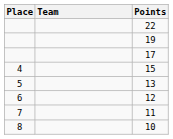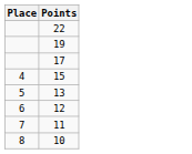 <table class="wikitable" style="text-align:center; padding-bottom:0;">
 <tr>
 <th>Place</th>
-<th style="width:10.5em; text-align:left;">Team</th>
 <th>Points</th>
 </tr>
 <tr>
 <td></td>
-<td align=left></td>
 <td>22</td>
 </tr>
 <tr>
 <td></td>
-<td align=left></td>
 <td>19</td>
 </tr>
 <tr>
 <td></td>
-<td align=left></td>
 <td>17</td>
 </tr>
 <tr>
 <td>4</td>
-<td align=left></td>
 <td>15</td>
 </tr>
 <tr>
 <td>5</td>
-<td align=left></td>
 <td>13</td>
 </tr>
 <tr>
 <td>6</td>
-<td align=left></td>
 <td>12</td>
 </tr>
 <tr>
 <td>7</td>
-<td align=left></td>
 <td>11</td>
 </tr>
 <tr>
 <td>8</td>
-<td align=left></td>
 <td>10</td>
 </tr>
 </table>
